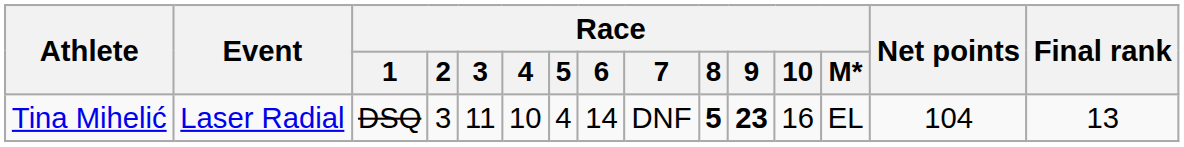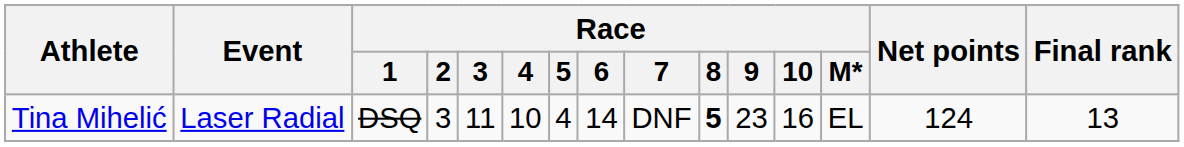 <table class="wikitable" style="font-size:90%">
 <tr>
 <th rowspan="2">Athlete</th>
 <th rowspan="2">Event</th>
 <th colspan=11>Race</th>
 <th rowspan=2>Net points</th>
 <th rowspan=2>Final rank</th>
 </tr>
 <tr style="font-size:95%">
 <th>1</th>
 <th>2</th>
 <th>3</th>
 <th>4</th>
 <th>5</th>
 <th>6</th>
 <th>7</th>
 <th>8</th>
 <th>9</th>
 <th>10</th>
 <th>M*</th>
 </tr>
 <tr align=center>
 <td align=left><a href='#'>Tina Mihelić</a></td>
 <td align=left><a href='#'>Laser Radial</a></td>
 <td><s>DSQ</s></td>
 <td>3</td>
 <td>11</td>
 <td>10</td>
 <td>4</td>
 <td>14</td>
 <td>DNF</td>
 <td><strong>5</strong></td>
-<td><strong>23</strong></td>
+<td>23</td>
 <td>16</td>
 <td>EL</td>
-<td>104</td>
+<td>124</td>
 <td>13</td>
 </tr>
 </table>
